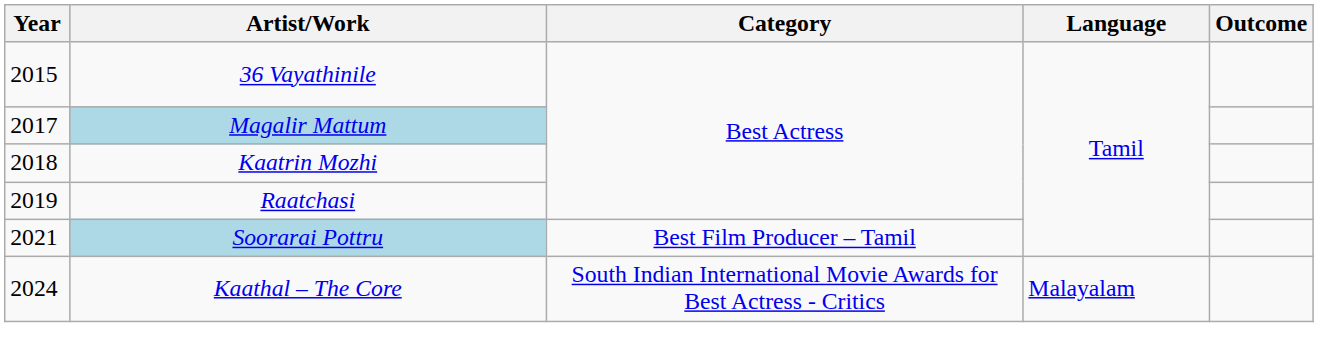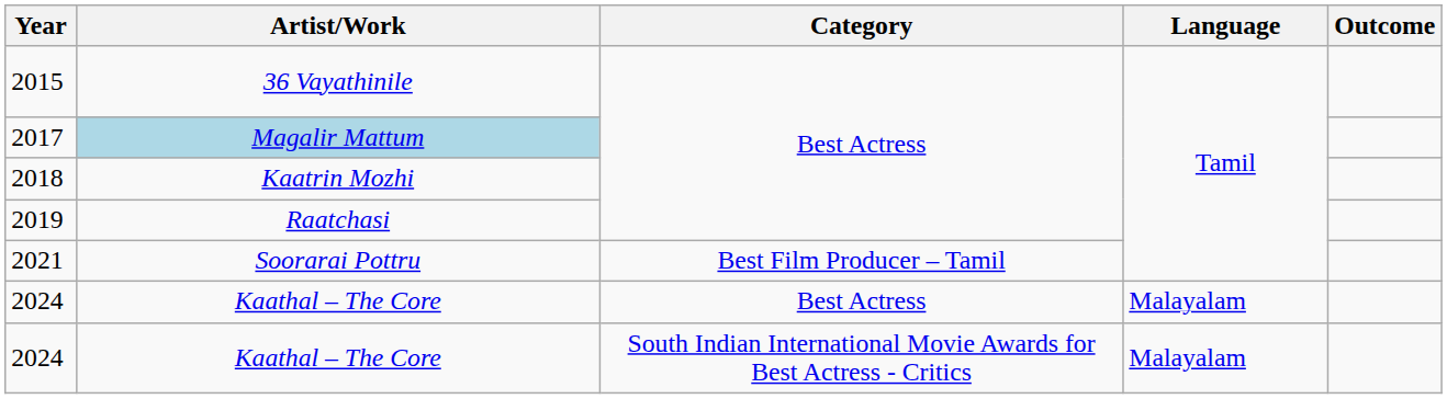 <table class="wikitable" style="width:70%;">
 <tr>
 <th width=5%>Year</th>
 <th style="width:40%;">Artist/Work</th>
 <th style="width:40%;">Category</th>
 <th style="width:40%;">Language</th>
 <th style="width:15%;">Outcome</th>
 </tr>
 <tr>
 <td style="text-align:left;">2015</td>
 <td style="text-align:center;"><em><a href='#'>36 Vayathinile</a></em></td>
 <td rowspan="4" style="text-align:center;"><a href='#'>Best Actress</a></td>
 <td rowspan="5" style="text-align:center;"><a href='#'>Tamil</a></td>
 <td><br><br></td>
 </tr>
 <tr>
 <td style="text-align:left;">2017</td>
 <td style="background: lightblue; text-align:center;"><em><a href='#'>Magalir Mattum</a></em></td>
 <td></td>
 </tr>
 <tr>
 <td style="text-align:left;">2018</td>
 <td style="text-align:center;"><em><a href='#'>Kaatrin Mozhi</a></em></td>
 <td></td>
 </tr>
 <tr>
 <td style="text-align:left;">2019</td>
 <td style="text-align:center;"><em><a href='#'>Raatchasi</a></em></td>
 <td></td>
 </tr>
 <tr>
 <td>2021</td>
-<td style="background: lightblue; text-align:center;"><em><a href='#'>Soorarai Pottru</a></em></td>
+<td style="text-align:center;"><em><a href='#'>Soorarai Pottru</a></em></td>
 <td style="text-align:center;"><a href='#'>Best Film Producer – Tamil</a></td>
+<td></td>
+</tr>
+<tr>
+<td>2024</td>
+<td style="text-align:center;"><em><a href='#'>Kaathal – The Core</a></em></td>
+<td style="text-align:center;"><a href='#'>Best Actress</a></td>
+<td><a href='#'>Malayalam</a></td>
 <td></td>
 </tr>
 <tr>
 <td>2024</td>
 <td style="text-align:center;"><em><a href='#'>Kaathal – The Core</a></em></td>
 <td style="text-align:center;"><a href='#'>South Indian International Movie Awards for Best Actress - Critics</a></td>
 <td><a href='#'>Malayalam</a></td>
 <td></td>
 </tr>
 </table>
